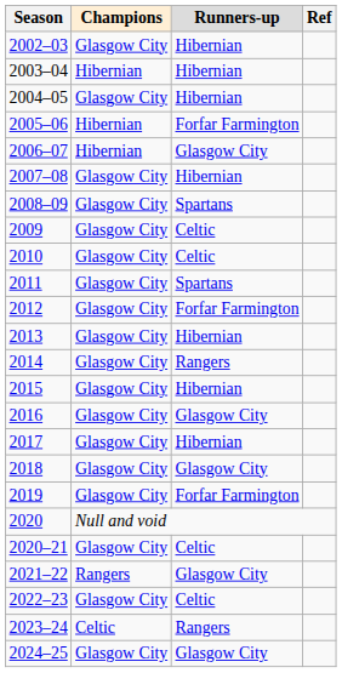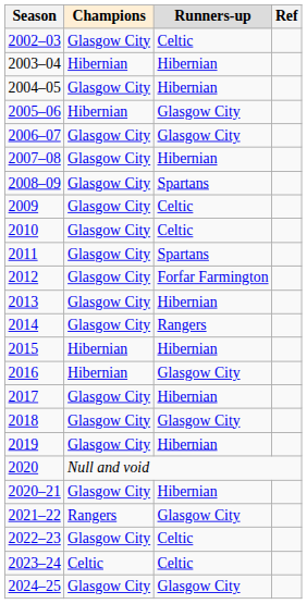 <table class="wikitable">
 <tr>
 <th>Season</th>
 <th style="background-color: PapayaWhip">Champions</th>
 <th style="background-color: Gainsboro">Runners-up</th>
 <th>Ref</th>
 </tr>
 <tr>
 <td><a href='#'>2002–03</a></td>
 <td><a href='#'>Glasgow City</a></td>
-<td><a href='#'>Hibernian</a></td>
+<td><a href='#'>Celtic</a></td>
 <td></td>
 </tr>
 <tr>
 <td>2003–04</td>
 <td><a href='#'>Hibernian</a></td>
 <td><a href='#'>Hibernian</a></td>
 <td></td>
 </tr>
 <tr>
 <td>2004–05</td>
 <td><a href='#'>Glasgow City</a></td>
 <td><a href='#'>Hibernian</a></td>
 <td></td>
 </tr>
 <tr>
 <td><a href='#'>2005–06</a></td>
 <td><a href='#'>Hibernian</a></td>
-<td><a href='#'>Forfar Farmington</a></td>
+<td><a href='#'>Glasgow City</a></td>
 <td></td>
 </tr>
 <tr>
 <td><a href='#'>2006–07</a></td>
-<td><a href='#'>Hibernian</a></td>
+<td><a href='#'>Glasgow City</a></td>
 <td><a href='#'>Glasgow City</a></td>
 <td></td>
 </tr>
 <tr>
 <td><a href='#'>2007–08</a></td>
 <td><a href='#'>Glasgow City</a></td>
 <td><a href='#'>Hibernian</a></td>
 <td></td>
 </tr>
 <tr>
 <td><a href='#'>2008–09</a></td>
 <td><a href='#'>Glasgow City</a></td>
 <td><a href='#'>Spartans</a></td>
 <td> </td>
 </tr>
 <tr>
 <td><a href='#'>2009</a></td>
 <td><a href='#'>Glasgow City</a></td>
 <td><a href='#'>Celtic</a></td>
 <td></td>
 </tr>
 <tr>
 <td><a href='#'>2010</a></td>
 <td><a href='#'>Glasgow City</a></td>
 <td><a href='#'>Celtic</a></td>
 <td></td>
 </tr>
 <tr>
 <td><a href='#'>2011</a></td>
 <td><a href='#'>Glasgow City</a></td>
 <td><a href='#'>Spartans</a></td>
 <td></td>
 </tr>
 <tr>
 <td><a href='#'>2012</a></td>
 <td><a href='#'>Glasgow City</a></td>
 <td><a href='#'>Forfar Farmington</a></td>
 <td></td>
 </tr>
 <tr>
 <td><a href='#'>2013</a></td>
 <td><a href='#'>Glasgow City</a></td>
 <td><a href='#'>Hibernian</a></td>
 <td></td>
 </tr>
 <tr>
 <td><a href='#'>2014</a></td>
 <td><a href='#'>Glasgow City</a></td>
 <td><a href='#'>Rangers</a></td>
 <td></td>
 </tr>
 <tr>
 <td><a href='#'>2015</a></td>
-<td><a href='#'>Glasgow City</a></td>
+<td><a href='#'>Hibernian</a></td>
 <td><a href='#'>Hibernian</a></td>
 <td></td>
 </tr>
 <tr>
 <td><a href='#'>2016</a></td>
-<td><a href='#'>Glasgow City</a></td>
+<td><a href='#'>Hibernian</a></td>
 <td><a href='#'>Glasgow City</a></td>
 <td></td>
 </tr>
 <tr>
 <td><a href='#'>2017</a></td>
 <td><a href='#'>Glasgow City</a></td>
 <td><a href='#'>Hibernian</a></td>
 <td></td>
 </tr>
 <tr>
 <td><a href='#'>2018</a></td>
 <td><a href='#'>Glasgow City</a></td>
 <td><a href='#'>Glasgow City</a></td>
 <td></td>
 </tr>
 <tr>
 <td><a href='#'>2019</a></td>
 <td><a href='#'>Glasgow City</a></td>
-<td><a href='#'>Forfar Farmington</a></td>
+<td><a href='#'>Hibernian</a></td>
 <td></td>
 </tr>
 <tr>
 <td><a href='#'>2020</a></td>
 <td colspan=3><em>Null and void</em></td>
 </tr>
 <tr>
 <td><a href='#'>2020–21</a></td>
 <td><a href='#'>Glasgow City</a></td>
-<td><a href='#'>Celtic</a></td>
+<td><a href='#'>Hibernian</a></td>
 <td></td>
 </tr>
 <tr>
 <td><a href='#'>2021–22</a></td>
 <td><a href='#'>Rangers</a></td>
 <td><a href='#'>Glasgow City</a></td>
 <td></td>
 </tr>
 <tr>
 <td><a href='#'>2022–23</a></td>
 <td><a href='#'>Glasgow City</a></td>
 <td><a href='#'>Celtic</a></td>
 <td></td>
 </tr>
 <tr>
 <td><a href='#'>2023–24</a></td>
 <td><a href='#'>Celtic</a></td>
-<td><a href='#'>Rangers</a></td>
+<td><a href='#'>Celtic</a></td>
 <td></td>
 </tr>
 <tr>
 <td><a href='#'>2024–25</a></td>
 <td><a href='#'>Glasgow City</a></td>
 <td><a href='#'>Glasgow City</a></td>
 </tr>
 </table>
